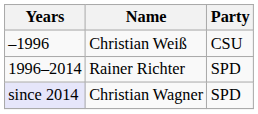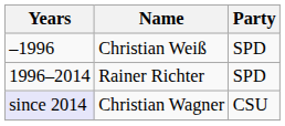 <table class="wikitable">
 <tr>
 <th>Years</th>
 <th>Name</th>
 <th>Party</th>
 </tr>
 <tr>
 <td>–1996</td>
 <td>Christian Weiß</td>
-<td>CSU</td>
+<td>SPD</td>
 </tr>
 <tr>
 <td>1996–2014</td>
 <td>Rainer Richter</td>
 <td>SPD</td>
 </tr>
 <tr>
 <td style="background: lavender;">since 2014</td>
 <td>Christian Wagner</td>
-<td>SPD</td>
+<td>CSU</td>
 </tr>
 <tr>
 </tr>
 </table>
